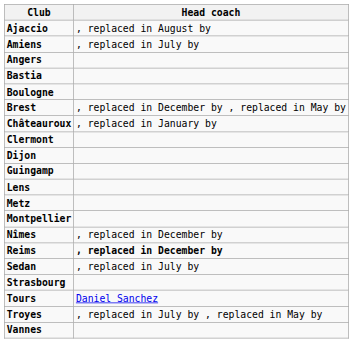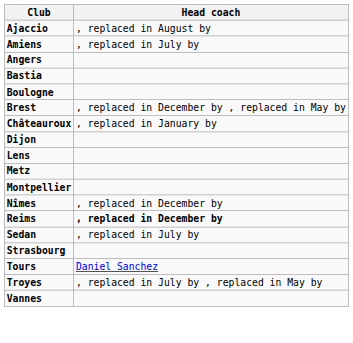 <table class="wikitable sortable">
 <tr>
 <th>Club</th>
 <th>Head coach</th>
 </tr>
 <tr>
 <td style="text-align: left; font-weight: bold;">Ajaccio</td>
 <td style="text-align: left;"> , replaced in August by  </td>
 </tr>
 <tr>
 <td style="text-align: left; font-weight: bold;">Amiens</td>
 <td style="text-align: left;"> , replaced in July by  </td>
 </tr>
 <tr>
 <td style="text-align: left; font-weight: bold;">Angers</td>
 <td style="text-align: left;"> </td>
 </tr>
 <tr>
 <td style="text-align: left; font-weight: bold;">Bastia</td>
 <td style="text-align: left;"> </td>
 </tr>
 <tr>
 <td style="text-align: left; font-weight: bold;">Boulogne</td>
 <td style="text-align: left;"> </td>
 </tr>
 <tr>
 <td style="text-align: left; font-weight: bold;">Brest</td>
 <td style="text-align: left;"> , replaced in December by  , replaced in May by  </td>
 </tr>
 <tr>
 <td style="text-align: left; font-weight: bold;">Châteauroux</td>
 <td style="text-align: left;"> , replaced in January by  </td>
 </tr>
 <tr>
-<td style="text-align: left; font-weight: bold;">Clermont</td>
-<td style="text-align: left;"> </td>
-</tr>
-<tr>
 <td style="text-align: left; font-weight: bold;">Dijon</td>
-<td style="text-align: left;"> </td>
-</tr>
-<tr>
-<td style="text-align: left; font-weight: bold;">Guingamp</td>
 <td style="text-align: left;"> </td>
 </tr>
 <tr>
 <td style="text-align: left; font-weight: bold;">Lens</td>
 <td style="text-align: left;"> </td>
 </tr>
 <tr>
 <td style="text-align: left; font-weight: bold;">Metz</td>
 <td style="text-align: left;"> </td>
 </tr>
 <tr>
 <td style="text-align: left; font-weight: bold;">Montpellier</td>
 <td style="text-align: left;"> </td>
 </tr>
 <tr>
 <td style="text-align: left; font-weight: bold;">Nîmes</td>
 <td style="text-align: left;"> , replaced in December by  </td>
 </tr>
 <tr>
 <td style="text-align: left; font-weight: bold;">Reims</td>
 <td style="text-align: left;"><strong> , replaced in December by  </strong></td>
 </tr>
 <tr>
 <td style="text-align: left; font-weight: bold;">Sedan</td>
 <td style="text-align: left;"> , replaced in July by  </td>
 </tr>
 <tr>
 <td style="text-align: left; font-weight: bold;">Strasbourg</td>
 <td style="text-align: left;"> </td>
 </tr>
 <tr>
 <td style="text-align: left; font-weight: bold;">Tours</td>
 <td style="text-align: left;"> <a href='#'>Daniel Sanchez</a></td>
 </tr>
 <tr>
 <td style="text-align: left; font-weight: bold;">Troyes</td>
 <td style="text-align: left;"> , replaced in July by  , replaced in May by  </td>
 </tr>
 <tr>
 <td style="text-align: left; font-weight: bold;">Vannes</td>
 <td style="text-align: left;"> </td>
 </tr>
 </table>
